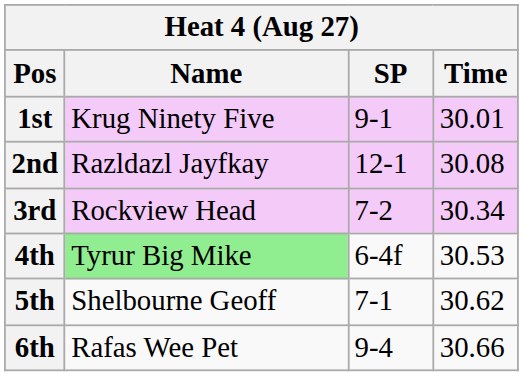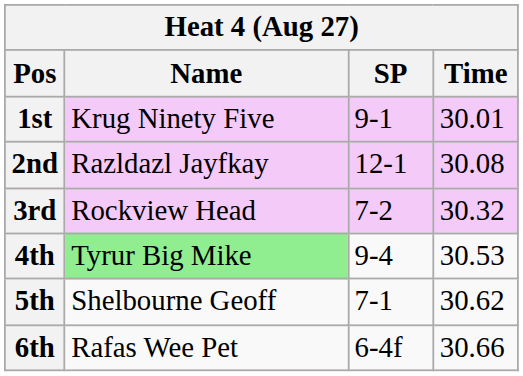 <table class="wikitable">
 <tr>
 <th colspan="6">Heat 4 (Aug 27)</th>
 </tr>
 <tr>
 <th width=20>Pos</th>
 <th width=150>Name</th>
 <th width=40>SP</th>
 <th width=40>Time</th>
 </tr>
 <tr style="background: #f4caf9;">
 <th>1st</th>
 <td>Krug Ninety Five</td>
 <td>9-1</td>
 <td>30.01</td>
 </tr>
 <tr style="background: #f4caf9;">
 <th>2nd</th>
 <td>Razldazl Jayfkay</td>
 <td>12-1</td>
 <td>30.08</td>
 </tr>
 <tr style="background: #f4caf9;">
 <th>3rd</th>
 <td>Rockview Head</td>
 <td>7-2</td>
-<td>30.34</td>
+<td>30.32</td>
 </tr>
 <tr>
 <th>4th</th>
 <td style="background: lightgreen;">Tyrur Big Mike</td>
-<td>6-4f</td>
+<td>9-4</td>
 <td>30.53</td>
 </tr>
 <tr>
 <th>5th</th>
 <td>Shelbourne Geoff</td>
 <td>7-1</td>
 <td>30.62</td>
 </tr>
 <tr>
 <th>6th</th>
 <td>Rafas Wee Pet</td>
-<td>9-4</td>
+<td>6-4f</td>
 <td>30.66</td>
 </tr>
 </table>
